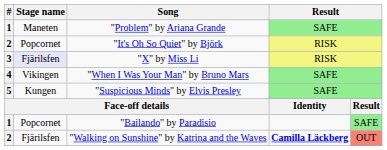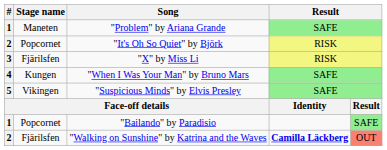 <table class="wikitable plainrowheaders" style="text-align: center;">
 <tr>
 <th>#</th>
 <th>Stage name</th>
 <th>Song</th>
 <th colspan=2>Result</th>
 </tr>
 <tr>
 <th>1</th>
 <td>Maneten</td>
 <td>"<a href='#'>Problem</a>" by <a href='#'>Ariana Grande</a></td>
 <td colspan=2 bgcolor=lightgreen>SAFE</td>
 </tr>
 <tr>
 <th>2</th>
 <td>Popcornet</td>
 <td>"<a href='#'>It's Oh So Quiet</a>" by <a href='#'>Björk</a></td>
 <td colspan=2 bgcolor="#F3F781">RISK</td>
 </tr>
 <tr>
 <th>3</th>
-<td style="background: lavender;">Fjärilsfen</td>
+<td>Fjärilsfen</td>
 <td>"<a href='#'>X</a>" by <a href='#'>Miss Li</a></td>
 <td colspan=2 bgcolor="#F3F781">RISK</td>
 </tr>
 <tr>
 <th>4</th>
-<td>Vikingen</td>
+<td>Kungen</td>
 <td>"<a href='#'>When I Was Your Man</a>" by <a href='#'>Bruno Mars</a></td>
 <td colspan=2 bgcolor=lightgreen>SAFE</td>
 </tr>
 <tr>
 <th>5</th>
-<td>Kungen</td>
+<td>Vikingen</td>
 <td>"<a href='#'>Suspicious Minds</a>" by <a href='#'>Elvis Presley</a></td>
 <td colspan=2 bgcolor=lightgreen>SAFE</td>
 </tr>
 <tr>
 <th colspan="3">Face-off details</th>
 <th>Identity</th>
 <th>Result</th>
 </tr>
 <tr>
 <th>1</th>
 <td>Popcornet</td>
 <td>"<a href='#'>Bailando</a>" by <a href='#'>Paradisio</a></td>
 <td></td>
 <td bgcolor=lightgreen>SAFE</td>
 </tr>
 <tr>
 <th>2</th>
 <td>Fjärilsfen</td>
 <td>"<a href='#'>Walking on Sunshine</a>" by <a href='#'>Katrina and the Waves</a></td>
 <td><strong><a href='#'>Camilla Läckberg</a></strong></td>
 <td bgcolor=salmon>OUT</td>
 </tr>
 </table>
